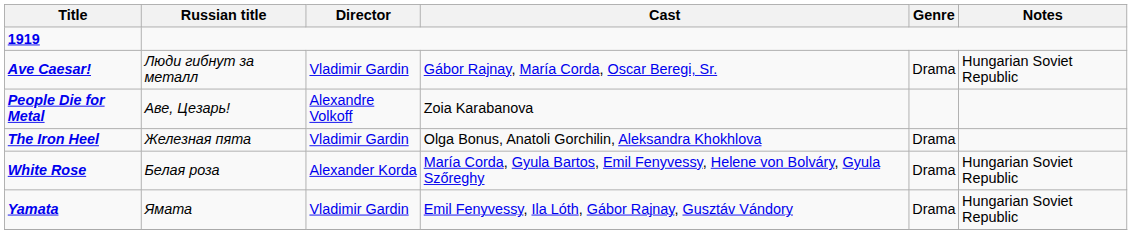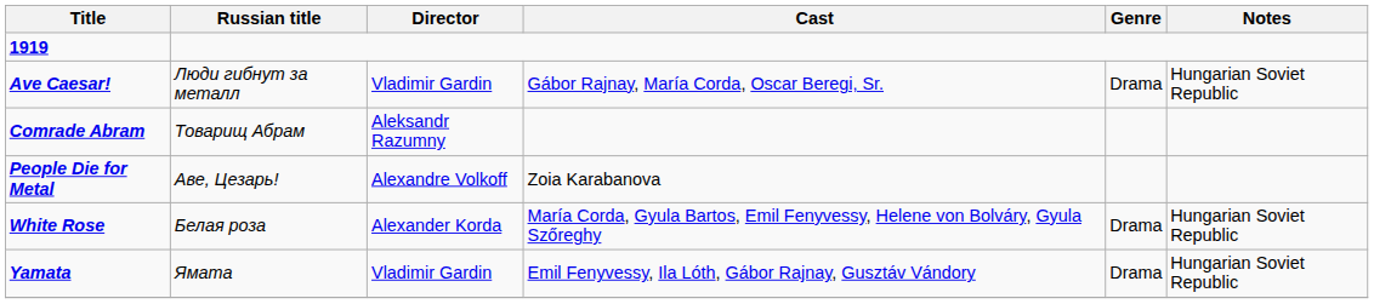 <table class="wikitable">
 <tr>
 <th>Title</th>
 <th>Russian title</th>
 <th>Director</th>
 <th>Cast</th>
 <th>Genre</th>
 <th>Notes</th>
 </tr>
 <tr>
 <td><strong><a href='#'>1919</a></strong></td>
 </tr>
 <tr>
 <td><strong><em><a href='#'>Ave Caesar!</a></em></strong></td>
 <td><em>Люди гибнут за металл</em></td>
 <td><a href='#'>Vladimir Gardin</a></td>
 <td><a href='#'>Gábor Rajnay</a>, <a href='#'>María Corda</a>, <a href='#'>Oscar Beregi, Sr.</a></td>
 <td>Drama</td>
 <td>Hungarian Soviet Republic</td>
 </tr>
 <tr>
+<td><strong><em><a href='#'>Comrade Abram</a></em></strong></td>
+<td><em>Товарищ Абрам</em></td>
+<td><a href='#'>Aleksandr Razumny</a></td>
+<td></td>
+<td></td>
+<td></td>
+</tr>
+<tr>
 <td><strong><em><a href='#'>People Die for Metal</a></em></strong></td>
 <td><em>Аве, Цезарь!</em></td>
 <td><a href='#'>Alexandre Volkoff</a></td>
 <td>Zoia Karabanova</td>
 <td></td>
-<td></td>
-</tr>
-<tr>
-<td><strong><em><a href='#'>The Iron Heel</a></em></strong></td>
-<td><em>Железная пята</em></td>
-<td><a href='#'>Vladimir Gardin</a></td>
-<td>Olga Bonus, Anatoli Gorchilin, <a href='#'>Aleksandra Khokhlova</a></td>
-<td>Drama</td>
 <td></td>
 </tr>
 <tr>
 <td><strong><em><a href='#'>White Rose</a></em></strong></td>
 <td><em>Белая роза</em></td>
 <td><a href='#'>Alexander Korda</a></td>
 <td><a href='#'>María Corda</a>, <a href='#'>Gyula Bartos</a>, <a href='#'>Emil Fenyvessy</a>, <a href='#'>Helene von Bolváry</a>, <a href='#'>Gyula Szőreghy</a></td>
 <td>Drama</td>
 <td>Hungarian Soviet Republic</td>
 </tr>
 <tr>
 <td><strong><em><a href='#'>Yamata</a></em></strong></td>
 <td><em>Ямата</em></td>
 <td><a href='#'>Vladimir Gardin</a></td>
 <td><a href='#'>Emil Fenyvessy</a>, <a href='#'>Ila Lóth</a>, <a href='#'>Gábor Rajnay</a>, <a href='#'>Gusztáv Vándory</a></td>
 <td>Drama</td>
 <td>Hungarian Soviet Republic</td>
 </tr>
 <tr>
 </tr>
 </table>
